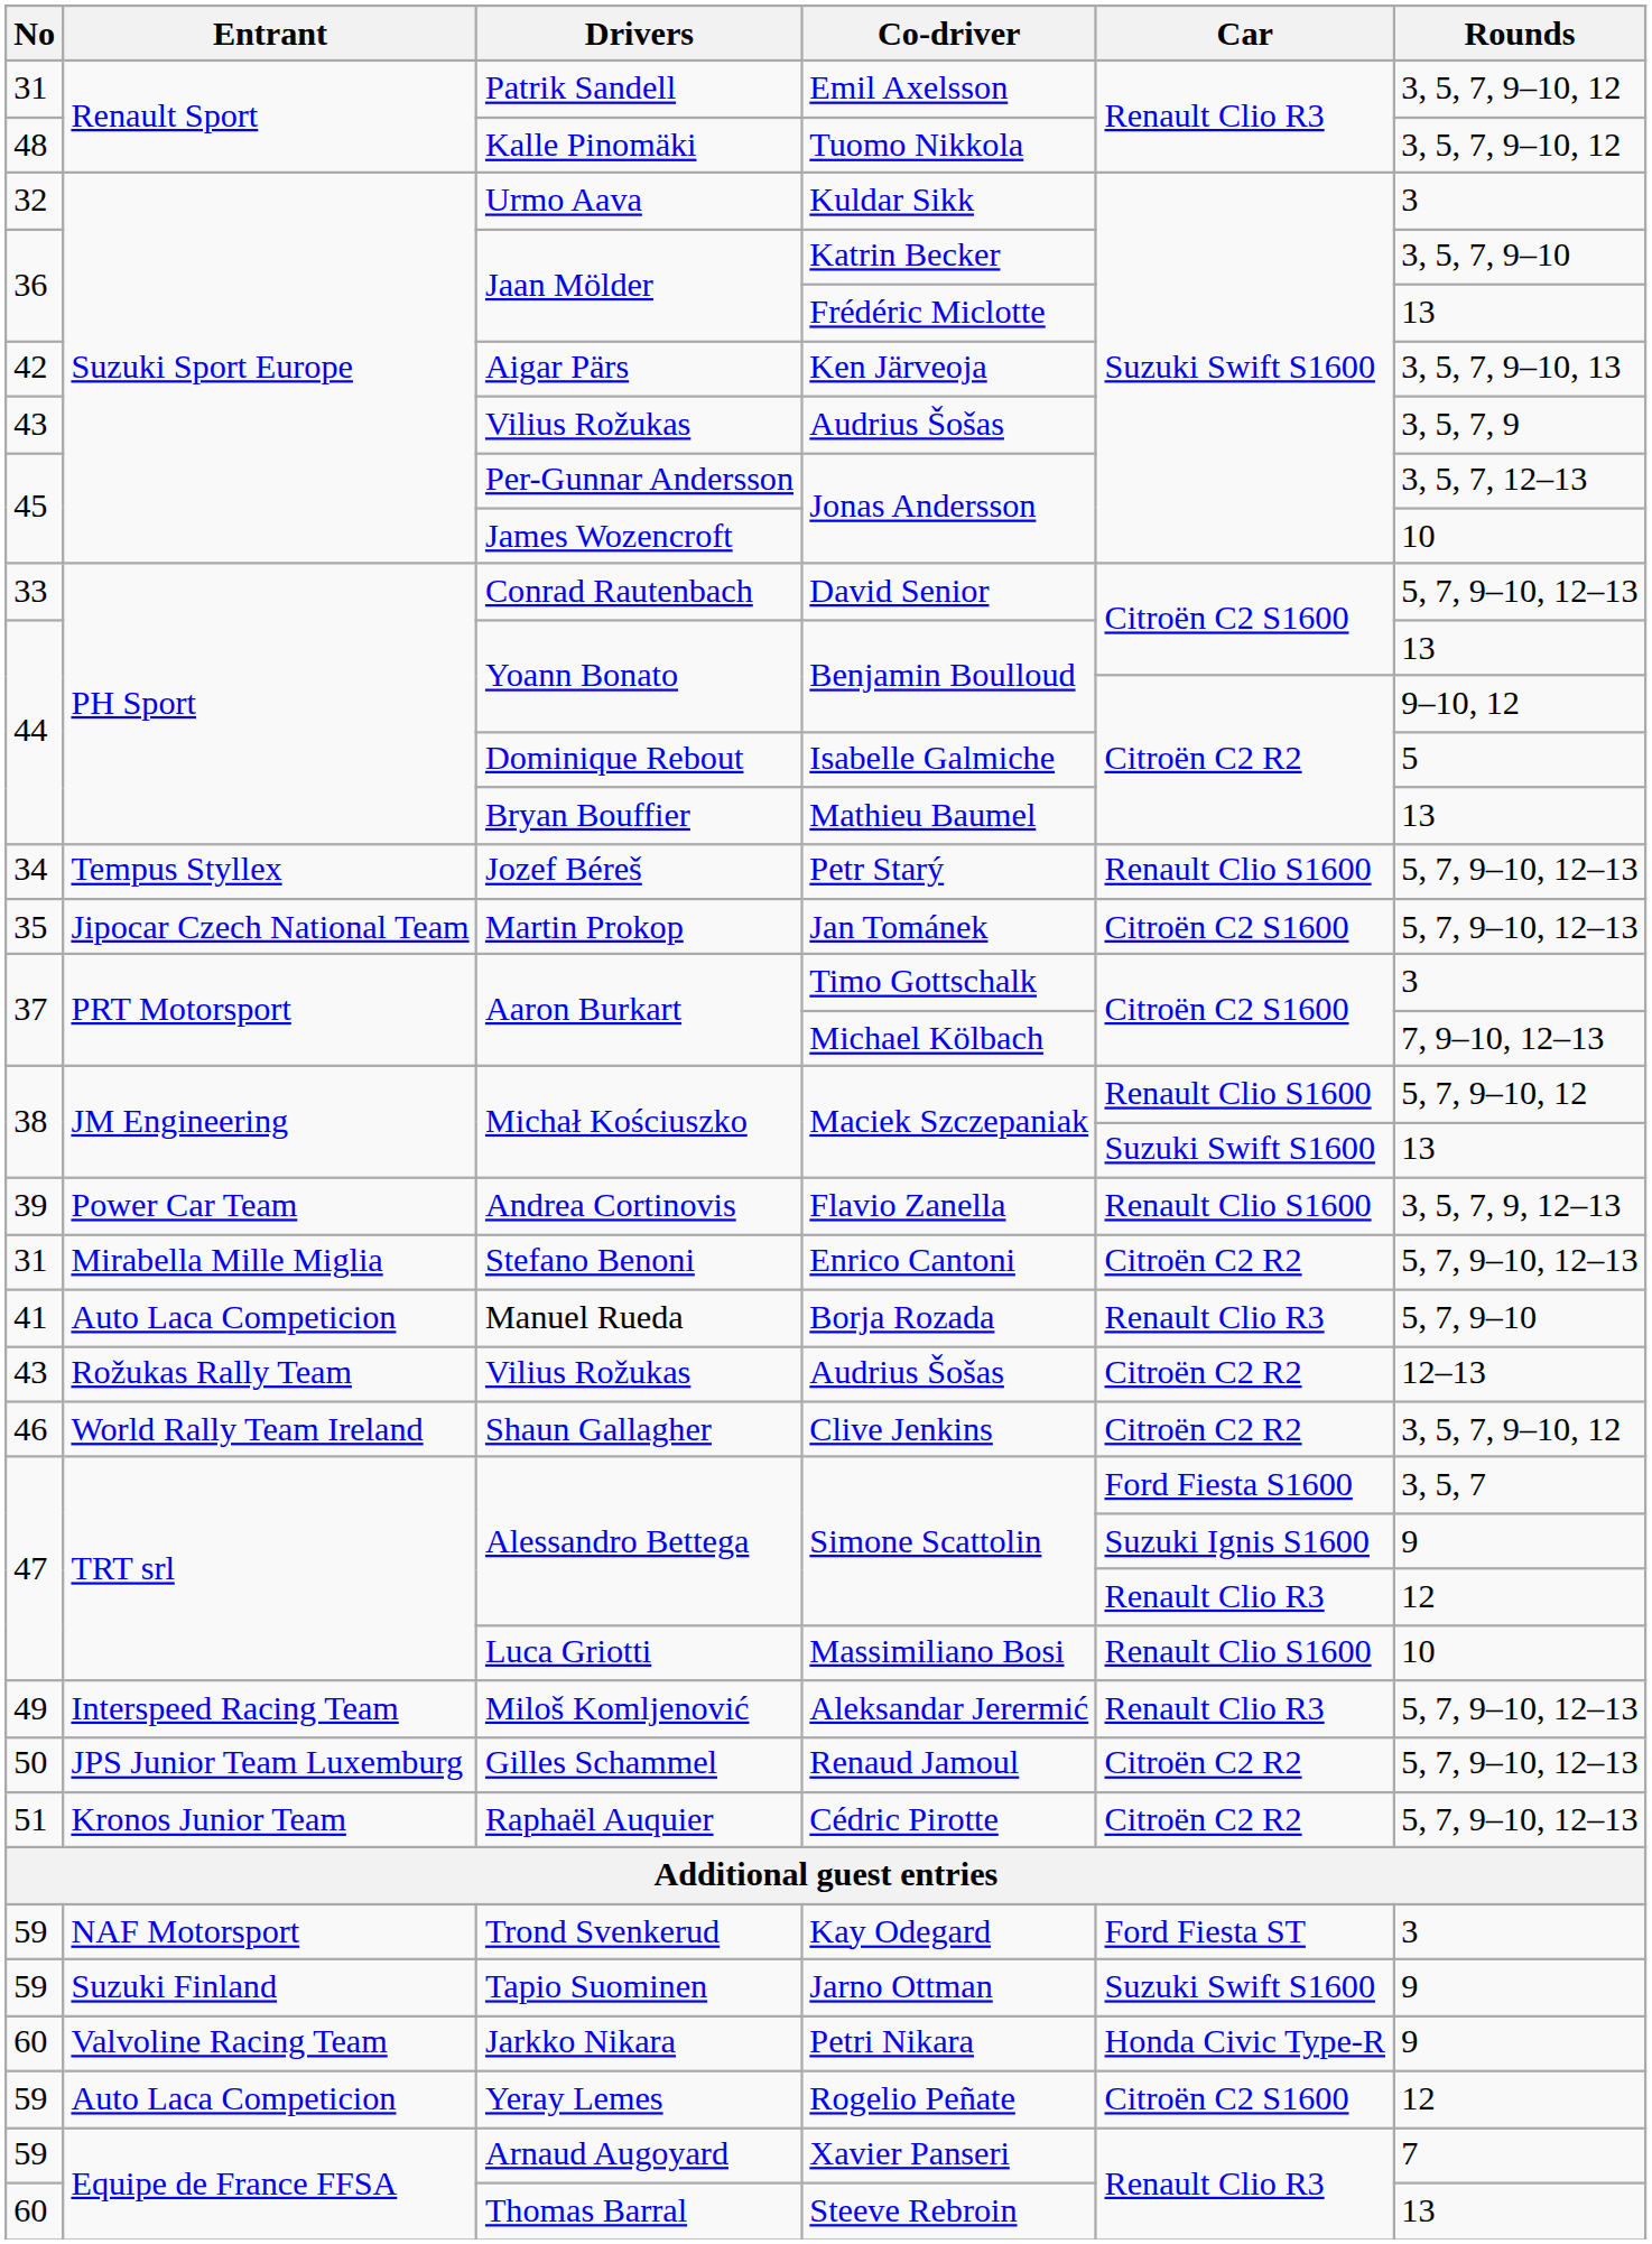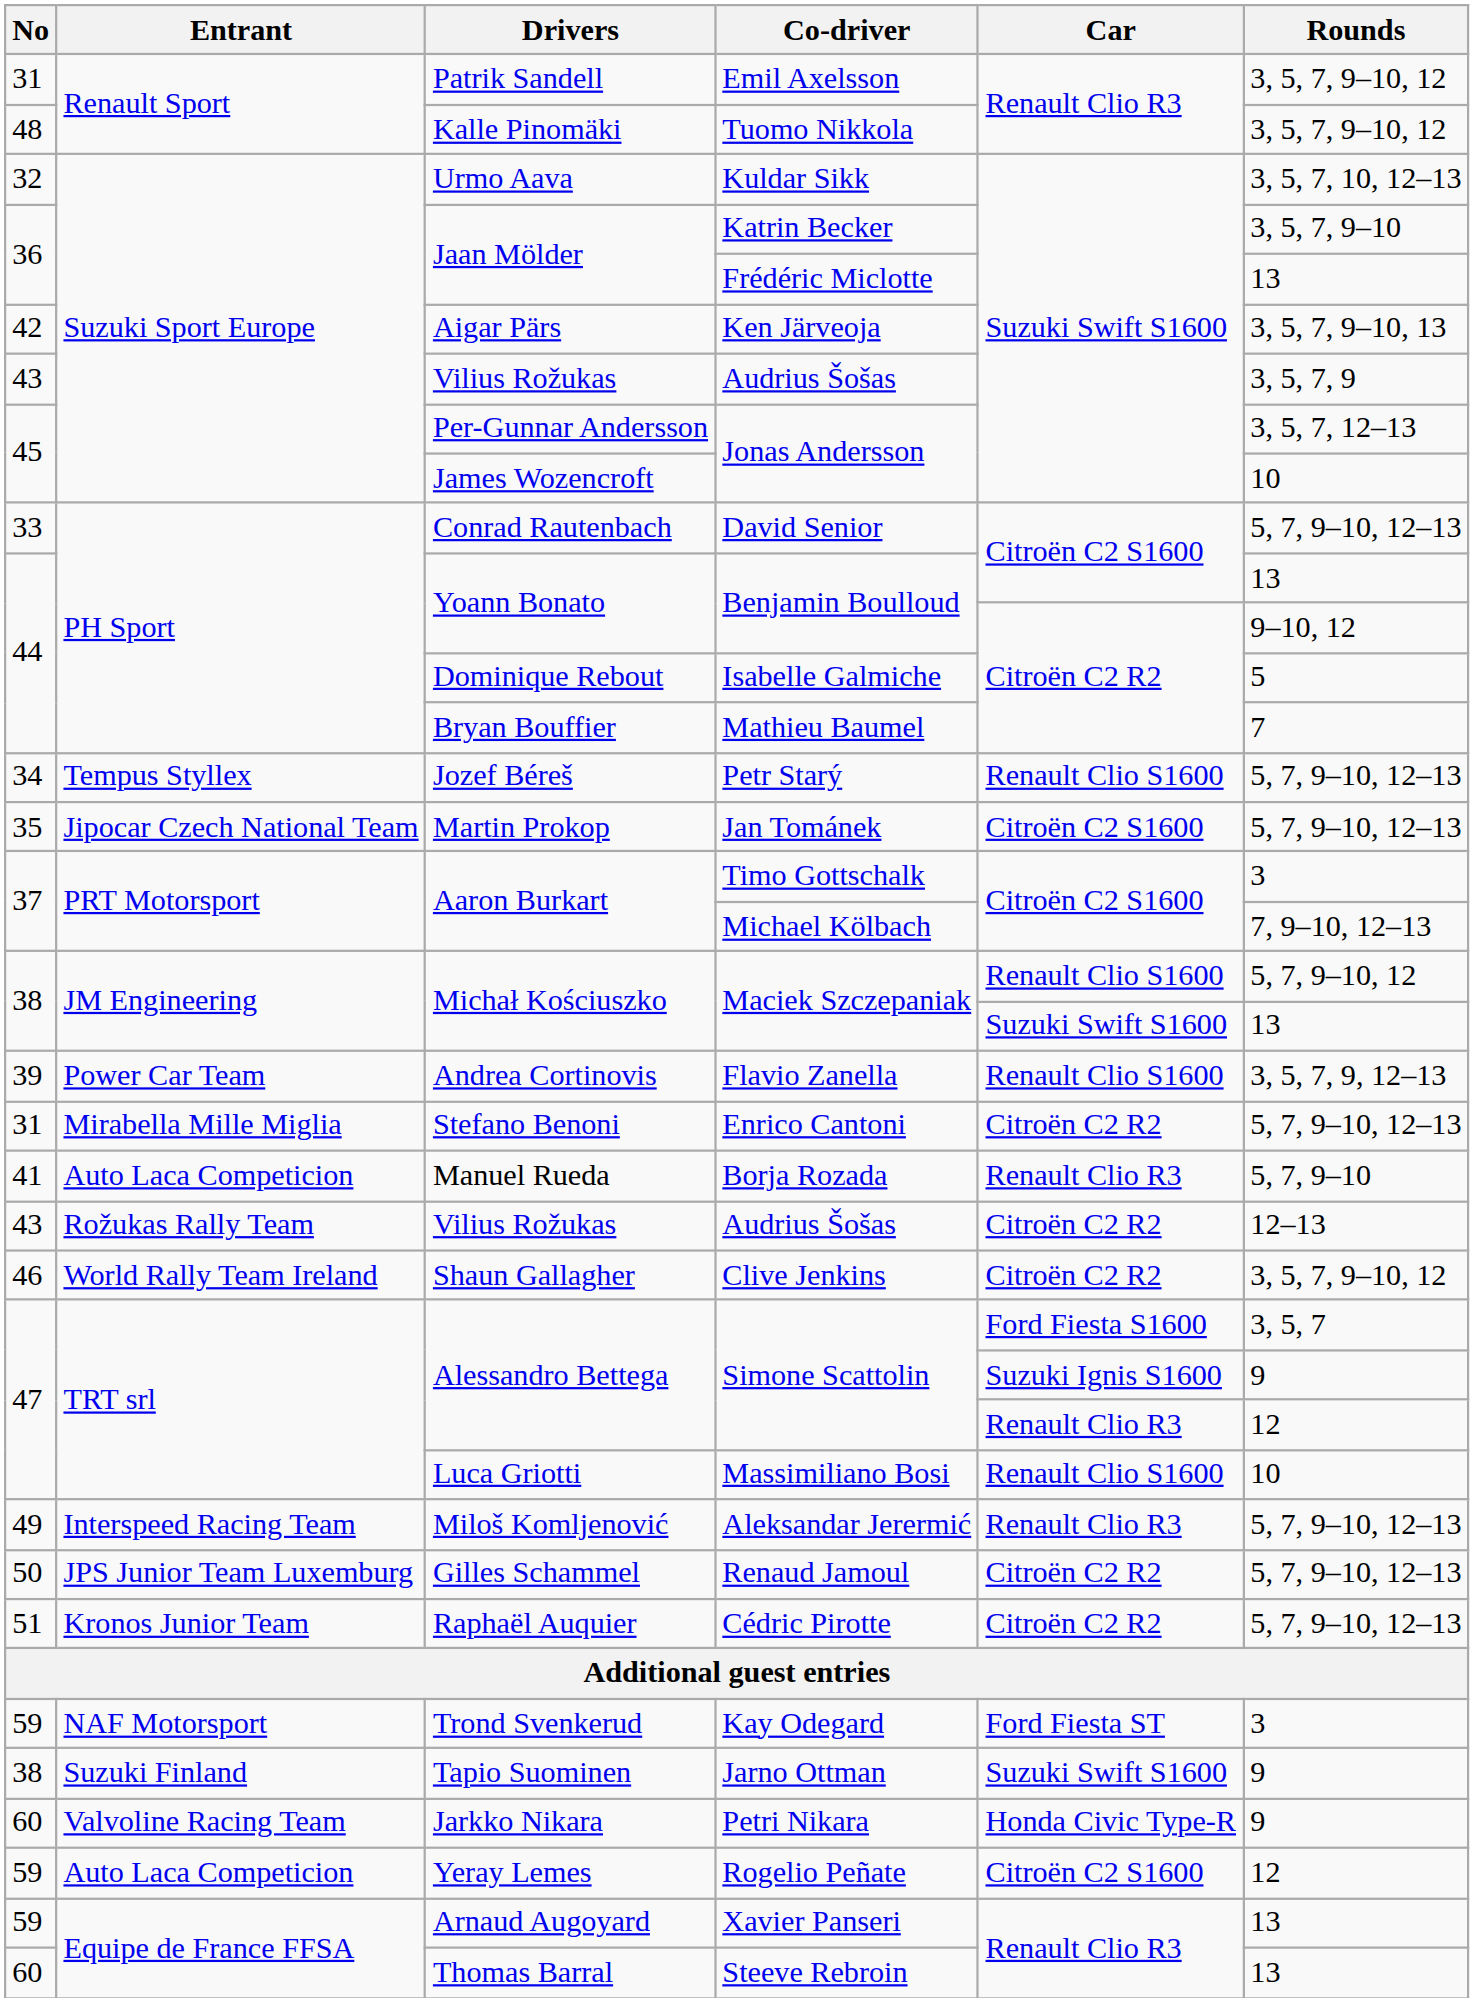 <table class="wikitable" style="font-size: 85%">
 <tr>
 <th>No</th>
 <th>Entrant</th>
 <th>Drivers</th>
 <th>Co-driver</th>
 <th>Car</th>
 <th>Rounds</th>
 </tr>
 <tr>
 <td>31</td>
 <td rowspan=2> <a href='#'>Renault Sport</a></td>
 <td> <a href='#'>Patrik Sandell</a></td>
 <td> <a href='#'>Emil Axelsson</a></td>
 <td rowspan=2><a href='#'>Renault Clio R3</a></td>
 <td>3, 5, 7, 9–10, 12</td>
 </tr>
 <tr>
 <td>48</td>
 <td> <a href='#'>Kalle Pinomäki</a></td>
 <td> <a href='#'>Tuomo Nikkola</a></td>
 <td>3, 5, 7, 9–10, 12</td>
 </tr>
 <tr>
 <td>32</td>
 <td rowspan=7> <a href='#'>Suzuki Sport Europe</a></td>
 <td> <a href='#'>Urmo Aava</a></td>
 <td> <a href='#'>Kuldar Sikk</a></td>
 <td rowspan=7><a href='#'>Suzuki Swift S1600</a></td>
-<td>3</td>
+<td>3, 5, 7, 10, 12–13</td>
 </tr>
 <tr>
 <td rowspan=2>36</td>
 <td rowspan=2> <a href='#'>Jaan Mölder</a></td>
 <td> <a href='#'>Katrin Becker</a></td>
 <td>3, 5, 7, 9–10</td>
 </tr>
 <tr>
 <td> <a href='#'>Frédéric Miclotte</a></td>
 <td>13</td>
 </tr>
 <tr>
 <td>42</td>
 <td> <a href='#'>Aigar Pärs</a></td>
 <td> <a href='#'>Ken Järveoja</a></td>
 <td>3, 5, 7, 9–10, 13</td>
 </tr>
 <tr>
 <td>43</td>
 <td> <a href='#'>Vilius Rožukas</a></td>
 <td> <a href='#'>Audrius Šošas</a></td>
 <td>3, 5, 7, 9</td>
 </tr>
 <tr>
 <td rowspan=2>45</td>
 <td> <a href='#'>Per-Gunnar Andersson</a></td>
 <td rowspan=2> <a href='#'>Jonas Andersson</a></td>
 <td>3, 5, 7, 12–13</td>
 </tr>
 <tr>
 <td> <a href='#'>James Wozencroft</a></td>
 <td>10</td>
 </tr>
 <tr>
 <td>33</td>
 <td rowspan=5> <a href='#'>PH Sport</a></td>
 <td> <a href='#'>Conrad Rautenbach</a></td>
 <td> <a href='#'>David Senior</a></td>
 <td rowspan=2><a href='#'>Citroën C2 S1600</a></td>
 <td>5, 7, 9–10, 12–13</td>
 </tr>
 <tr>
 <td rowspan=4>44</td>
 <td rowspan=2> <a href='#'>Yoann Bonato</a></td>
 <td rowspan=2> <a href='#'>Benjamin Boulloud</a></td>
 <td>13</td>
 </tr>
 <tr>
 <td rowspan=3><a href='#'>Citroën C2 R2</a></td>
 <td>9–10, 12</td>
 </tr>
 <tr>
 <td> <a href='#'>Dominique Rebout</a></td>
 <td> <a href='#'>Isabelle Galmiche</a></td>
 <td>5</td>
 </tr>
 <tr>
 <td> <a href='#'>Bryan Bouffier</a></td>
 <td> <a href='#'>Mathieu Baumel</a></td>
-<td>13</td>
+<td>7</td>
 </tr>
 <tr>
 <td>34</td>
 <td> <a href='#'>Tempus Styllex</a></td>
 <td> <a href='#'>Jozef Béreš</a></td>
 <td> <a href='#'>Petr Starý</a></td>
 <td><a href='#'>Renault Clio S1600</a></td>
 <td>5, 7, 9–10, 12–13</td>
 </tr>
 <tr>
 <td>35</td>
 <td> <a href='#'>Jipocar Czech National Team</a></td>
 <td> <a href='#'>Martin Prokop</a></td>
 <td> <a href='#'>Jan Tománek</a></td>
 <td><a href='#'>Citroën C2 S1600</a></td>
 <td>5, 7, 9–10, 12–13</td>
 </tr>
 <tr>
 <td rowspan=2>37</td>
 <td rowspan=2> <a href='#'>PRT Motorsport</a></td>
 <td rowspan=2> <a href='#'>Aaron Burkart</a></td>
 <td> <a href='#'>Timo Gottschalk</a></td>
 <td rowspan=2><a href='#'>Citroën C2 S1600</a></td>
 <td>3</td>
 </tr>
 <tr>
 <td> <a href='#'>Michael Kölbach</a></td>
 <td>7, 9–10, 12–13</td>
 </tr>
 <tr>
 <td rowspan=2>38</td>
 <td rowspan=2> <a href='#'>JM Engineering</a></td>
 <td rowspan=2> <a href='#'>Michał Kościuszko</a></td>
 <td rowspan=2> <a href='#'>Maciek Szczepaniak</a></td>
 <td><a href='#'>Renault Clio S1600</a></td>
 <td>5, 7, 9–10, 12</td>
 </tr>
 <tr>
 <td><a href='#'>Suzuki Swift S1600</a></td>
 <td>13</td>
 </tr>
 <tr>
 <td>39</td>
 <td> <a href='#'>Power Car Team</a></td>
 <td> <a href='#'>Andrea Cortinovis</a></td>
 <td> <a href='#'>Flavio Zanella</a></td>
 <td><a href='#'>Renault Clio S1600</a></td>
 <td>3, 5, 7, 9, 12–13</td>
 </tr>
 <tr>
 <td>31</td>
 <td> <a href='#'>Mirabella Mille Miglia</a></td>
 <td> <a href='#'>Stefano Benoni</a></td>
 <td> <a href='#'>Enrico Cantoni</a></td>
 <td><a href='#'>Citroën C2 R2</a></td>
 <td>5, 7, 9–10, 12–13</td>
 </tr>
 <tr>
 <td>41</td>
 <td> <a href='#'>Auto Laca Competicion</a></td>
 <td> Manuel Rueda</td>
 <td> <a href='#'>Borja Rozada</a></td>
 <td><a href='#'>Renault Clio R3</a></td>
 <td>5, 7, 9–10</td>
 </tr>
 <tr>
 <td>43</td>
 <td> <a href='#'>Rožukas Rally Team</a></td>
 <td> <a href='#'>Vilius Rožukas</a></td>
 <td> <a href='#'>Audrius Šošas</a></td>
 <td><a href='#'>Citroën C2 R2</a></td>
 <td>12–13</td>
 </tr>
 <tr>
 <td>46</td>
 <td> <a href='#'>World Rally Team Ireland</a></td>
 <td> <a href='#'>Shaun Gallagher</a></td>
 <td> <a href='#'>Clive Jenkins</a></td>
 <td><a href='#'>Citroën C2 R2</a></td>
 <td>3, 5, 7, 9–10, 12</td>
 </tr>
 <tr>
 <td rowspan=4>47</td>
 <td rowspan=4> <a href='#'>TRT srl</a></td>
 <td rowspan=3> <a href='#'>Alessandro Bettega</a></td>
 <td rowspan=3> <a href='#'>Simone Scattolin</a></td>
 <td><a href='#'>Ford Fiesta S1600</a></td>
 <td>3, 5, 7</td>
 </tr>
 <tr>
 <td><a href='#'>Suzuki Ignis S1600</a></td>
 <td>9</td>
 </tr>
 <tr>
 <td><a href='#'>Renault Clio R3</a></td>
 <td>12</td>
 </tr>
 <tr>
 <td> <a href='#'>Luca Griotti</a></td>
 <td> <a href='#'>Massimiliano Bosi</a></td>
 <td><a href='#'>Renault Clio S1600</a></td>
 <td>10</td>
 </tr>
 <tr>
 <td>49</td>
 <td> <a href='#'>Interspeed Racing Team</a></td>
 <td> <a href='#'>Miloš Komljenović</a></td>
 <td> <a href='#'>Aleksandar Jerermić</a></td>
 <td><a href='#'>Renault Clio R3</a></td>
 <td>5, 7, 9–10, 12–13</td>
 </tr>
 <tr>
 <td>50</td>
 <td> <a href='#'>JPS Junior Team Luxemburg</a></td>
 <td> <a href='#'>Gilles Schammel</a></td>
 <td> <a href='#'>Renaud Jamoul</a></td>
 <td><a href='#'>Citroën C2 R2</a></td>
 <td>5, 7, 9–10, 12–13</td>
 </tr>
 <tr>
 <td>51</td>
 <td> <a href='#'>Kronos Junior Team</a></td>
 <td> <a href='#'>Raphaël Auquier</a></td>
 <td> <a href='#'>Cédric Pirotte</a></td>
 <td><a href='#'>Citroën C2 R2</a></td>
 <td>5, 7, 9–10, 12–13</td>
 </tr>
 <tr>
 <th colspan=6>Additional guest entries</th>
 </tr>
 <tr>
 <td>59</td>
 <td> <a href='#'>NAF Motorsport</a></td>
 <td> <a href='#'>Trond Svenkerud</a></td>
 <td> <a href='#'>Kay Odegard</a></td>
 <td><a href='#'>Ford Fiesta ST</a></td>
 <td>3</td>
 </tr>
 <tr>
-<td>59</td>
+<td>38</td>
 <td> <a href='#'>Suzuki Finland</a></td>
 <td> <a href='#'>Tapio Suominen</a></td>
 <td> <a href='#'>Jarno Ottman</a></td>
 <td><a href='#'>Suzuki Swift S1600</a></td>
 <td>9</td>
 </tr>
 <tr>
 <td>60</td>
 <td> <a href='#'>Valvoline Racing Team</a></td>
 <td> <a href='#'>Jarkko Nikara</a></td>
 <td> <a href='#'>Petri Nikara</a></td>
 <td><a href='#'>Honda Civic Type-R</a></td>
 <td>9</td>
 </tr>
 <tr>
 <td>59</td>
 <td> <a href='#'>Auto Laca Competicion</a></td>
 <td> <a href='#'>Yeray Lemes</a></td>
 <td> <a href='#'>Rogelio Peñate</a></td>
 <td><a href='#'>Citroën C2 S1600</a></td>
 <td>12</td>
 </tr>
 <tr>
 <td>59</td>
 <td rowspan=2> <a href='#'>Equipe de France FFSA</a></td>
 <td> <a href='#'>Arnaud Augoyard</a></td>
 <td> <a href='#'>Xavier Panseri</a></td>
 <td rowspan=2><a href='#'>Renault Clio R3</a></td>
-<td>7</td>
+<td>13</td>
 </tr>
 <tr>
 <td>60</td>
 <td> <a href='#'>Thomas Barral</a></td>
 <td> <a href='#'>Steeve Rebroin</a></td>
 <td>13</td>
 </tr>
 <tr>
 </tr>
 </table>
